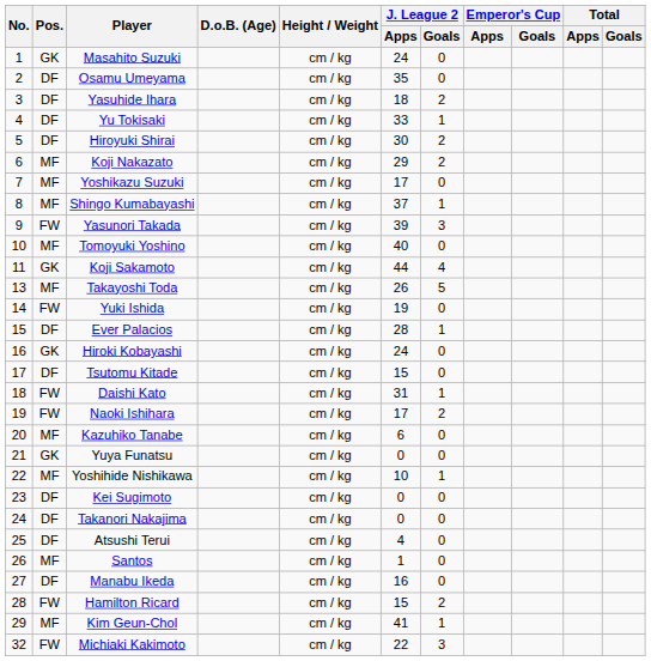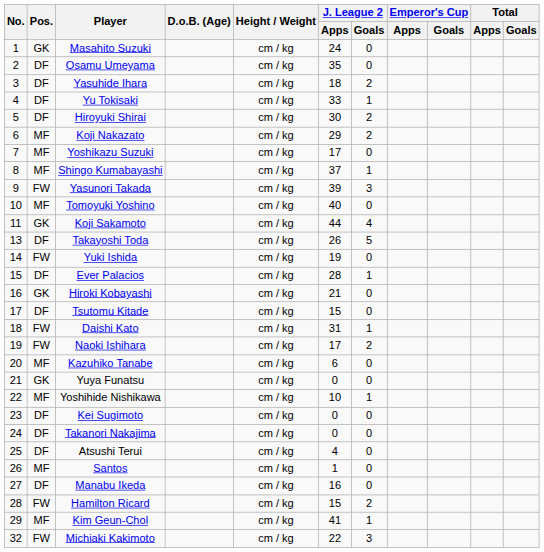 <table class="wikitable" style="text-align:center;">
 <tr>
 <th rowspan="2">No.</th>
 <th rowspan="2">Pos.</th>
 <th rowspan="2">Player</th>
 <th rowspan="2">D.o.B. (Age)</th>
 <th rowspan="2">Height / Weight</th>
 <th colspan="2"><a href='#'>J. League 2</a></th>
 <th colspan="2"><a href='#'>Emperor's Cup</a></th>
 <th colspan="2">Total</th>
 </tr>
 <tr>
 <th>Apps</th>
 <th>Goals</th>
 <th>Apps</th>
 <th>Goals</th>
 <th>Apps</th>
 <th>Goals</th>
 </tr>
 <tr>
 <td>1</td>
 <td>GK</td>
 <td><a href='#'>Masahito Suzuki</a></td>
 <td></td>
 <td>cm / kg</td>
 <td>24</td>
 <td>0</td>
 <td></td>
 <td></td>
 <td></td>
 <td></td>
 </tr>
 <tr>
 <td>2</td>
 <td>DF</td>
 <td><a href='#'>Osamu Umeyama</a></td>
 <td></td>
 <td>cm / kg</td>
 <td>35</td>
 <td>0</td>
 <td></td>
 <td></td>
 <td></td>
 <td></td>
 </tr>
 <tr>
 <td>3</td>
 <td>DF</td>
 <td><a href='#'>Yasuhide Ihara</a></td>
 <td></td>
 <td>cm / kg</td>
 <td>18</td>
 <td>2</td>
 <td></td>
 <td></td>
 <td></td>
 <td></td>
 </tr>
 <tr>
 <td>4</td>
 <td>DF</td>
 <td><a href='#'>Yu Tokisaki</a></td>
 <td></td>
 <td>cm / kg</td>
 <td>33</td>
 <td>1</td>
 <td></td>
 <td></td>
 <td></td>
 <td></td>
 </tr>
 <tr>
 <td>5</td>
 <td>DF</td>
 <td><a href='#'>Hiroyuki Shirai</a></td>
 <td></td>
 <td>cm / kg</td>
 <td>30</td>
 <td>2</td>
 <td></td>
 <td></td>
 <td></td>
 <td></td>
 </tr>
 <tr>
 <td>6</td>
 <td>MF</td>
 <td><a href='#'>Koji Nakazato</a></td>
 <td></td>
 <td>cm / kg</td>
 <td>29</td>
 <td>2</td>
 <td></td>
 <td></td>
 <td></td>
 <td></td>
 </tr>
 <tr>
 <td>7</td>
 <td>MF</td>
 <td><a href='#'>Yoshikazu Suzuki</a></td>
 <td></td>
 <td>cm / kg</td>
 <td>17</td>
 <td>0</td>
 <td></td>
 <td></td>
 <td></td>
 <td></td>
 </tr>
 <tr>
 <td>8</td>
 <td>MF</td>
 <td><a href='#'>Shingo Kumabayashi</a></td>
 <td></td>
 <td>cm / kg</td>
 <td>37</td>
 <td>1</td>
 <td></td>
 <td></td>
 <td></td>
 <td></td>
 </tr>
 <tr>
 <td>9</td>
 <td>FW</td>
 <td><a href='#'>Yasunori Takada</a></td>
 <td></td>
 <td>cm / kg</td>
 <td>39</td>
 <td>3</td>
 <td></td>
 <td></td>
 <td></td>
 <td></td>
 </tr>
 <tr>
 <td>10</td>
 <td>MF</td>
 <td><a href='#'>Tomoyuki Yoshino</a></td>
 <td></td>
 <td>cm / kg</td>
 <td>40</td>
 <td>0</td>
 <td></td>
 <td></td>
 <td></td>
 <td></td>
 </tr>
 <tr>
 <td>11</td>
 <td>GK</td>
 <td><a href='#'>Koji Sakamoto</a></td>
 <td></td>
 <td>cm / kg</td>
 <td>44</td>
 <td>4</td>
 <td></td>
 <td></td>
 <td></td>
 <td></td>
 </tr>
 <tr>
 <td>13</td>
-<td>MF</td>
+<td>DF</td>
 <td><a href='#'>Takayoshi Toda</a></td>
 <td></td>
 <td>cm / kg</td>
 <td>26</td>
 <td>5</td>
 <td></td>
 <td></td>
 <td></td>
 <td></td>
 </tr>
 <tr>
 <td>14</td>
 <td>FW</td>
 <td><a href='#'>Yuki Ishida</a></td>
 <td></td>
 <td>cm / kg</td>
 <td>19</td>
 <td>0</td>
 <td></td>
 <td></td>
 <td></td>
 <td></td>
 </tr>
 <tr>
 <td>15</td>
 <td>DF</td>
 <td><a href='#'>Ever Palacios</a></td>
 <td></td>
 <td>cm / kg</td>
 <td>28</td>
 <td>1</td>
 <td></td>
 <td></td>
 <td></td>
 <td></td>
 </tr>
 <tr>
 <td>16</td>
 <td>GK</td>
 <td><a href='#'>Hiroki Kobayashi</a></td>
 <td></td>
 <td>cm / kg</td>
-<td>24</td>
+<td>21</td>
 <td>0</td>
 <td></td>
 <td></td>
 <td></td>
 <td></td>
 </tr>
 <tr>
 <td>17</td>
 <td>DF</td>
 <td><a href='#'>Tsutomu Kitade</a></td>
 <td></td>
 <td>cm / kg</td>
 <td>15</td>
 <td>0</td>
 <td></td>
 <td></td>
 <td></td>
 <td></td>
 </tr>
 <tr>
 <td>18</td>
 <td>FW</td>
 <td><a href='#'>Daishi Kato</a></td>
 <td></td>
 <td>cm / kg</td>
 <td>31</td>
 <td>1</td>
 <td></td>
 <td></td>
 <td></td>
 <td></td>
 </tr>
 <tr>
 <td>19</td>
 <td>FW</td>
 <td><a href='#'>Naoki Ishihara</a></td>
 <td></td>
 <td>cm / kg</td>
 <td>17</td>
 <td>2</td>
 <td></td>
 <td></td>
 <td></td>
 <td></td>
 </tr>
 <tr>
 <td>20</td>
 <td>MF</td>
 <td><a href='#'>Kazuhiko Tanabe</a></td>
 <td></td>
 <td>cm / kg</td>
 <td>6</td>
 <td>0</td>
 <td></td>
 <td></td>
 <td></td>
 <td></td>
 </tr>
 <tr>
 <td>21</td>
 <td>GK</td>
 <td>Yuya Funatsu</td>
 <td></td>
 <td>cm / kg</td>
 <td>0</td>
 <td>0</td>
 <td></td>
 <td></td>
 <td></td>
 <td></td>
 </tr>
 <tr>
 <td>22</td>
 <td>MF</td>
 <td>Yoshihide Nishikawa</td>
 <td></td>
 <td>cm / kg</td>
 <td>10</td>
 <td>1</td>
 <td></td>
 <td></td>
 <td></td>
 <td></td>
 </tr>
 <tr>
 <td>23</td>
 <td>DF</td>
 <td><a href='#'>Kei Sugimoto</a></td>
 <td></td>
 <td>cm / kg</td>
 <td>0</td>
 <td>0</td>
 <td></td>
 <td></td>
 <td></td>
 <td></td>
 </tr>
 <tr>
 <td>24</td>
 <td>DF</td>
 <td><a href='#'>Takanori Nakajima</a></td>
 <td></td>
 <td>cm / kg</td>
 <td>0</td>
 <td>0</td>
 <td></td>
 <td></td>
 <td></td>
 <td></td>
 </tr>
 <tr>
 <td>25</td>
 <td>DF</td>
 <td>Atsushi Terui</td>
 <td></td>
 <td>cm / kg</td>
 <td>4</td>
 <td>0</td>
 <td></td>
 <td></td>
 <td></td>
 <td></td>
 </tr>
 <tr>
 <td>26</td>
 <td>MF</td>
 <td><a href='#'>Santos</a></td>
 <td></td>
 <td>cm / kg</td>
 <td>1</td>
 <td>0</td>
 <td></td>
 <td></td>
 <td></td>
 <td></td>
 </tr>
 <tr>
 <td>27</td>
 <td>DF</td>
 <td><a href='#'>Manabu Ikeda</a></td>
 <td></td>
 <td>cm / kg</td>
 <td>16</td>
 <td>0</td>
 <td></td>
 <td></td>
 <td></td>
 <td></td>
 </tr>
 <tr>
 <td>28</td>
 <td>FW</td>
 <td><a href='#'>Hamilton Ricard</a></td>
 <td></td>
 <td>cm / kg</td>
 <td>15</td>
 <td>2</td>
 <td></td>
 <td></td>
 <td></td>
 <td></td>
 </tr>
 <tr>
 <td>29</td>
 <td>MF</td>
 <td><a href='#'>Kim Geun-Chol</a></td>
 <td></td>
 <td>cm / kg</td>
 <td>41</td>
 <td>1</td>
 <td></td>
 <td></td>
 <td></td>
 <td></td>
 </tr>
 <tr>
 <td>32</td>
 <td>FW</td>
 <td><a href='#'>Michiaki Kakimoto</a></td>
 <td></td>
 <td>cm / kg</td>
 <td>22</td>
 <td>3</td>
 <td></td>
 <td></td>
 <td></td>
 <td></td>
 </tr>
 </table>
